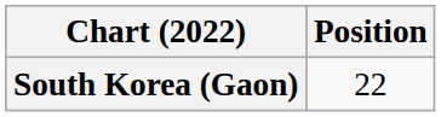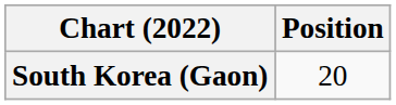 <table class="wikitable plainrowheaders" style="text-align:center">
 <tr>
 <th scope="col">Chart (2022)</th>
 <th scope="col">Position</th>
 </tr>
 <tr>
 <th scope="row">South Korea (Gaon)</th>
-<td>22</td>
+<td>20</td>
 </tr>
 </table>
